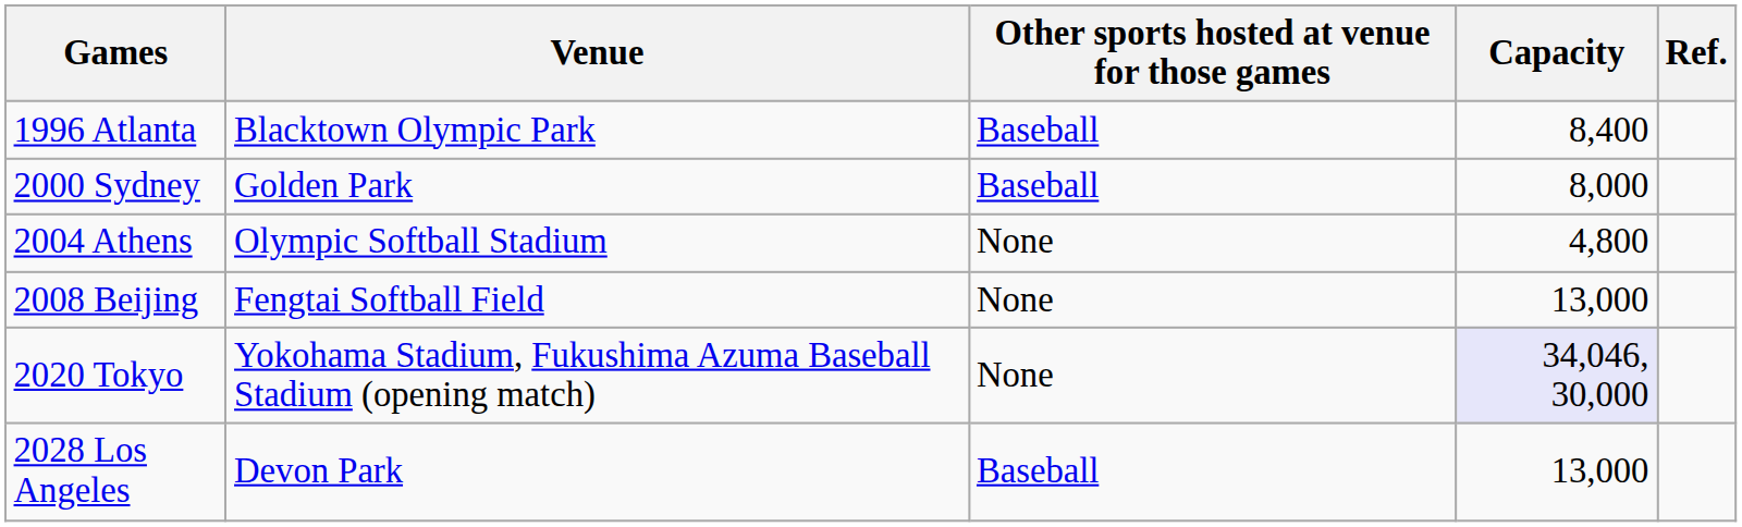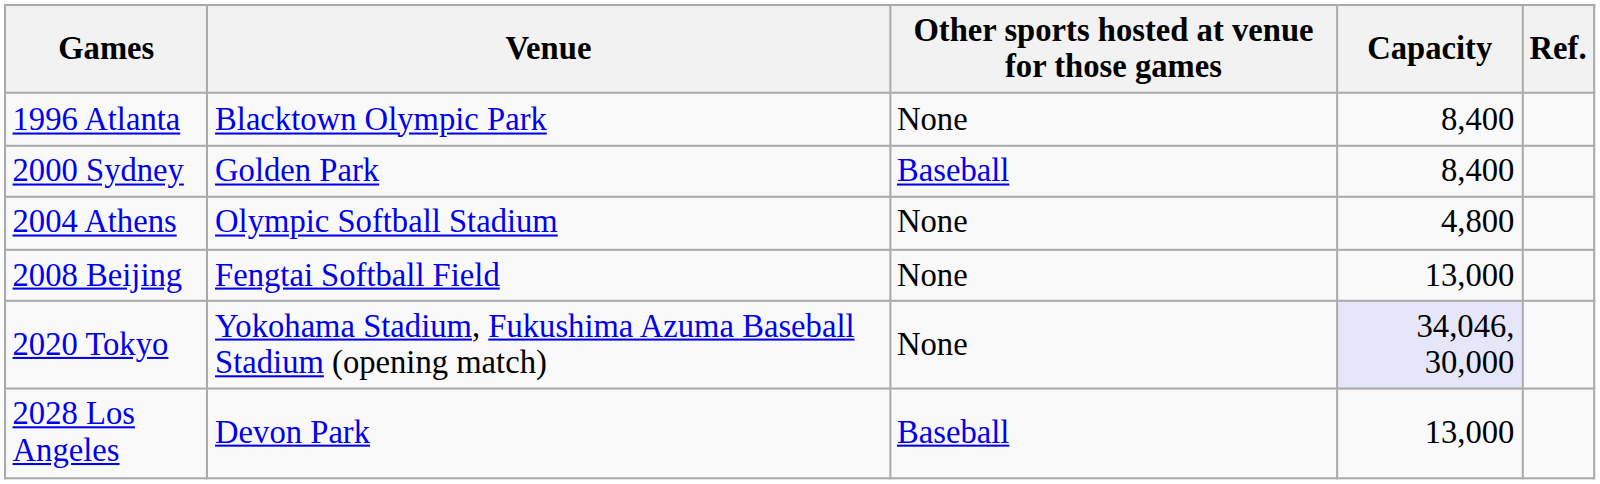 <table class="wikitable sortable" width="780px">
 <tr>
 <th>Games</th>
 <th>Venue</th>
 <th>Other sports hosted at venue for those games</th>
 <th>Capacity</th>
 <th>Ref.</th>
 </tr>
 <tr>
 <td><a href='#'>1996 Atlanta</a></td>
 <td><a href='#'>Blacktown Olympic Park</a></td>
-<td><a href='#'>Baseball</a></td>
+<td>None</td>
 <td align="right">8,400</td>
 <td align="center"></td>
 </tr>
 <tr>
 <td><a href='#'>2000 Sydney</a></td>
 <td><a href='#'>Golden Park</a></td>
 <td><a href='#'>Baseball</a></td>
-<td align="right">8,000</td>
+<td align="right">8,400</td>
 <td align="center"></td>
 </tr>
 <tr>
 <td><a href='#'>2004 Athens</a></td>
 <td><a href='#'>Olympic Softball Stadium</a></td>
 <td>None</td>
 <td align="right">4,800</td>
 <td align="center"></td>
 </tr>
 <tr>
 <td><a href='#'>2008 Beijing</a></td>
 <td><a href='#'>Fengtai Softball Field</a></td>
 <td>None</td>
 <td align="right">13,000</td>
 <td align="center"></td>
 </tr>
 <tr>
 <td><a href='#'>2020 Tokyo</a></td>
 <td><a href='#'>Yokohama Stadium</a>, <a href='#'>Fukushima Azuma Baseball Stadium</a> (opening match)</td>
 <td>None</td>
 <td align="right" style="background: lavender;">34,046, 30,000</td>
 <td></td>
 </tr>
 <tr>
 <td><a href='#'>2028 Los Angeles</a></td>
 <td><a href='#'>Devon Park</a></td>
 <td><a href='#'>Baseball</a></td>
 <td align="right">13,000</td>
 <td align="center"></td>
 </tr>
 </table>
